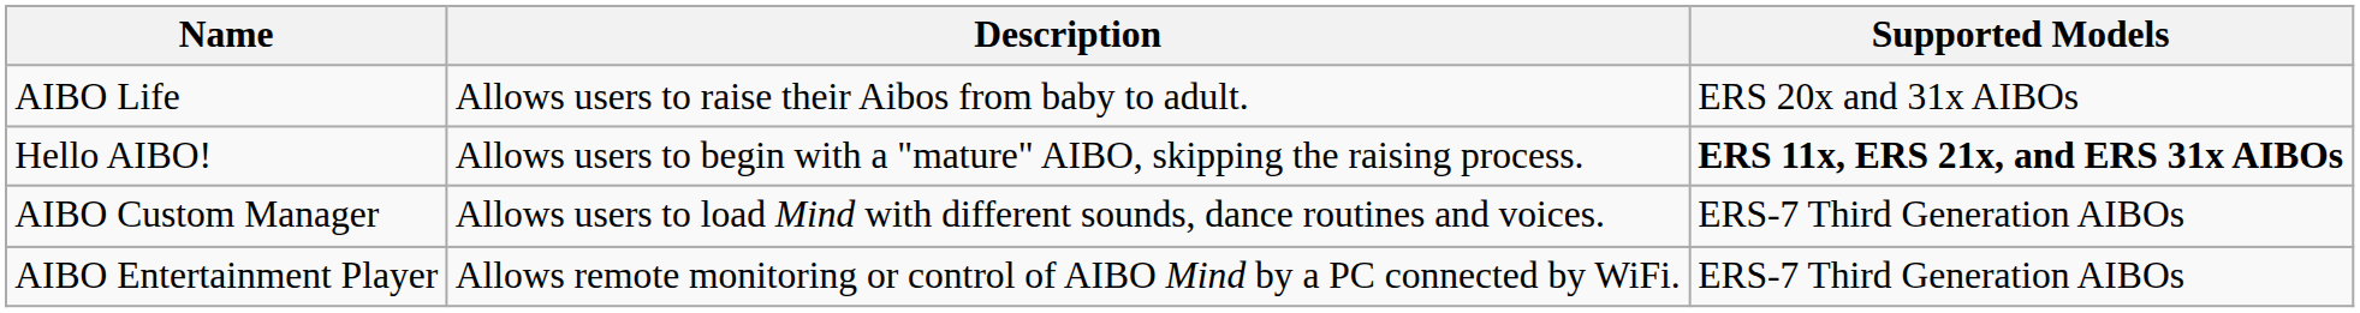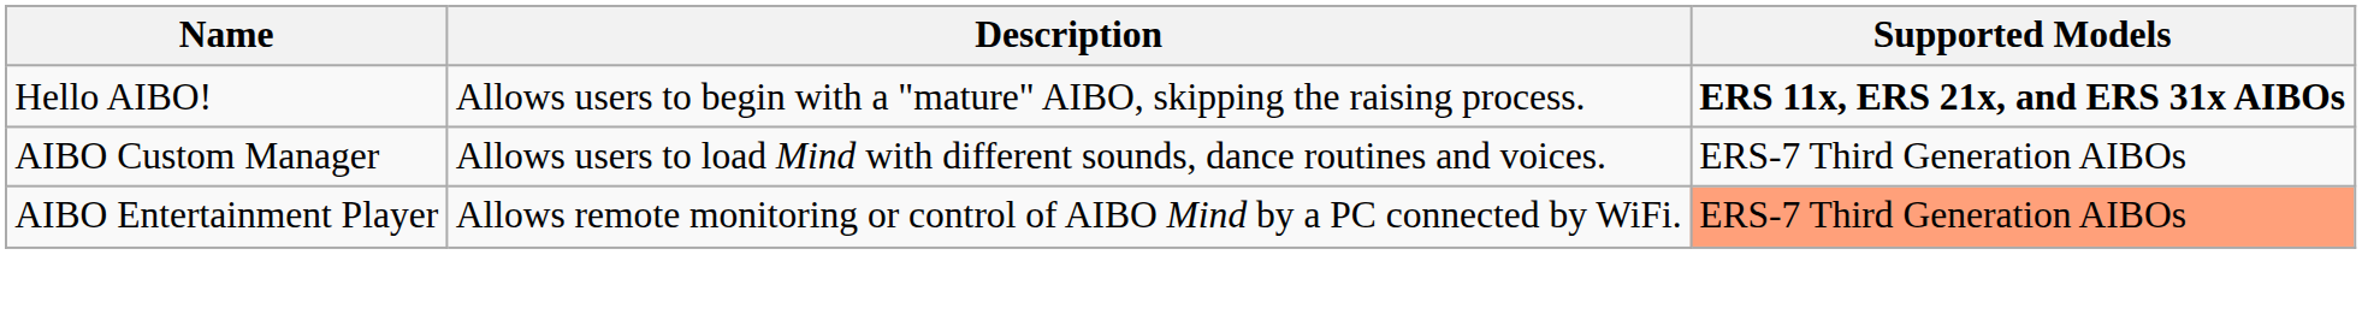 <table class="wikitable">
 <tr>
 <th>Name</th>
 <th>Description</th>
 <th>Supported Models</th>
-</tr>
-<tr>
-<td>AIBO Life</td>
-<td>Allows users to raise their Aibos from baby to adult.</td>
-<td>ERS 20x and 31x AIBOs</td>
 </tr>
 <tr>
 <td>Hello AIBO!</td>
 <td>Allows users to begin with a "mature" AIBO, skipping the raising process.</td>
 <td><strong>ERS 11x, ERS 21x, and ERS 31x AIBOs</strong></td>
 </tr>
 <tr>
 <td>AIBO Custom Manager</td>
 <td>Allows users to load <em>Mind</em> with different sounds, dance routines and voices.</td>
 <td>ERS-7 Third Generation AIBOs</td>
 </tr>
 <tr>
 <td>AIBO Entertainment Player</td>
 <td>Allows remote monitoring or control of AIBO <em>Mind</em> by a PC connected by WiFi.</td>
-<td>ERS-7 Third Generation AIBOs</td>
+<td style="background: lightsalmon;">ERS-7 Third Generation AIBOs</td>
 </tr>
 </table>
